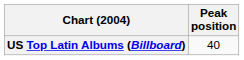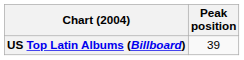 <table class="wikitable plainrowheaders" style="text-align:center">
 <tr>
 <th scope="col">Chart (2004)</th>
 <th scope="col">Peak<br>position</th>
 </tr>
 <tr>
 <th scope="row">US <a href='#'>Top Latin Albums</a> (<em><a href='#'>Billboard</a></em>)</th>
-<td>40</td>
+<td>39</td>
 </tr>
 </table>
